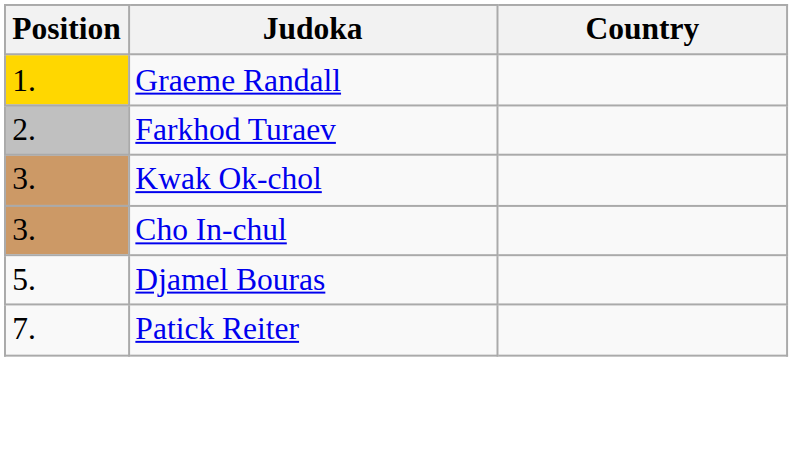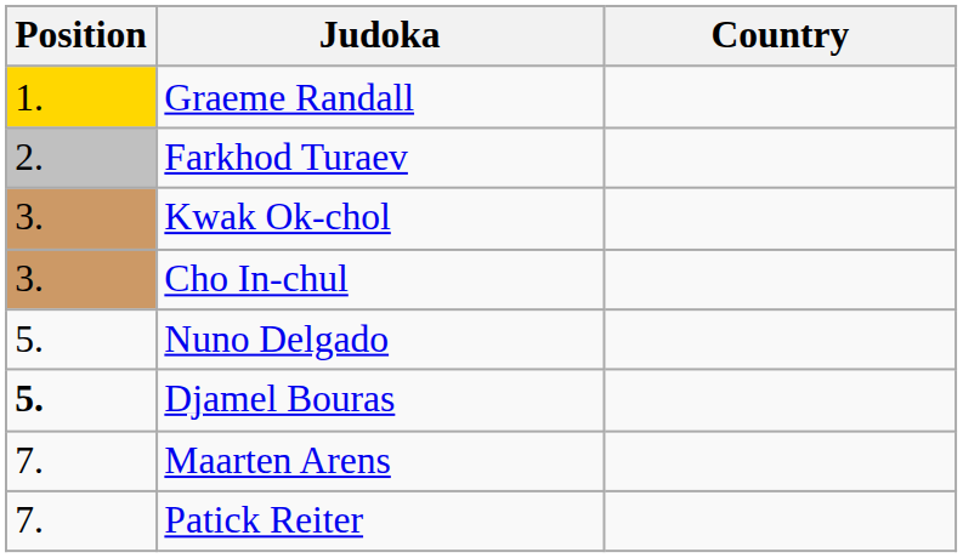 <table class=wikitable>
 <tr>
 <th>Position</th>
 <th width=180>Judoka</th>
 <th width=140>Country</th>
 </tr>
 <tr>
 <td bgcolor=gold>1.</td>
 <td><a href='#'>Graeme Randall</a></td>
 <td></td>
 </tr>
 <tr>
 <td bgcolor=silver>2.</td>
 <td><a href='#'>Farkhod Turaev</a></td>
 <td></td>
 </tr>
 <tr>
 <td bgcolor=CC9966>3.</td>
 <td><a href='#'>Kwak Ok-chol</a></td>
 <td></td>
 </tr>
 <tr>
 <td bgcolor=CC9966>3.</td>
 <td><a href='#'>Cho In-chul</a></td>
 <td></td>
 </tr>
 <tr>
 <td>5.</td>
+<td><a href='#'>Nuno Delgado</a></td>
+<td></td>
+</tr>
+<tr>
+<td><strong>5.</strong></td>
 <td><a href='#'>Djamel Bouras</a></td>
+<td></td>
+</tr>
+<tr>
+<td>7.</td>
+<td><a href='#'>Maarten Arens</a></td>
 <td></td>
 </tr>
 <tr>
 <td>7.</td>
 <td><a href='#'>Patick Reiter</a></td>
 <td></td>
 </tr>
 </table>
